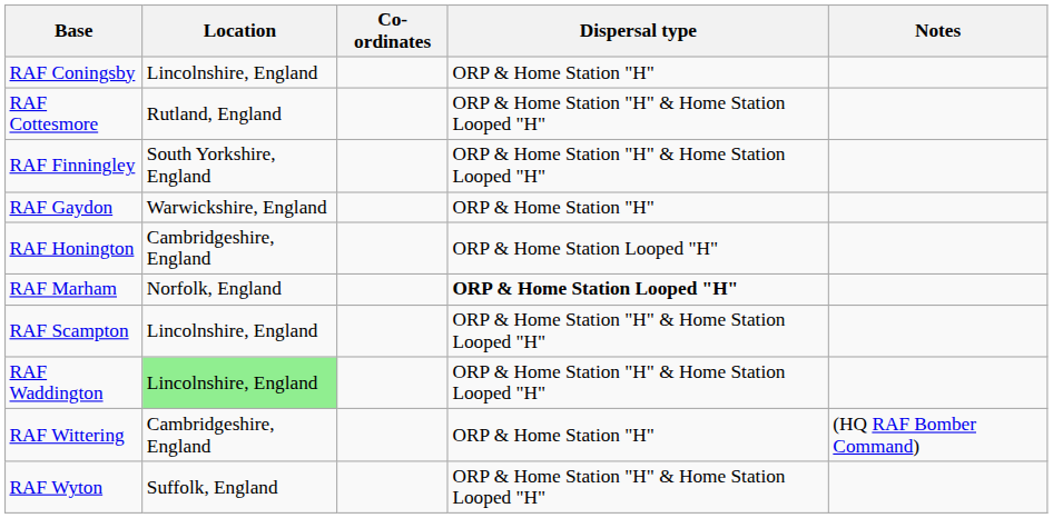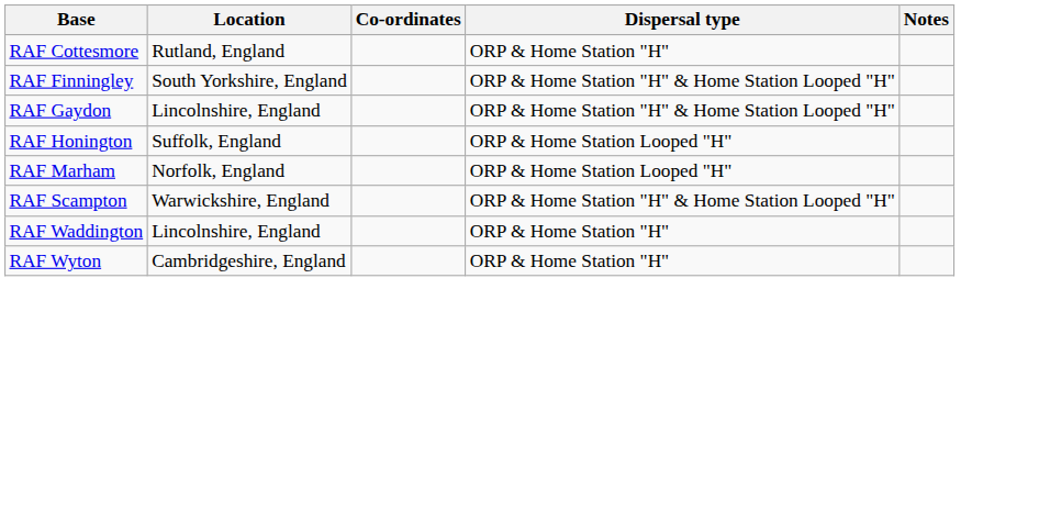 <table class="wikitable sortable">
 <tr>
 <th>Base</th>
 <th>Location</th>
 <th>Co-ordinates</th>
 <th>Dispersal type</th>
 <th>Notes</th>
 </tr>
 <tr>
-<td><a href='#'>RAF Coningsby</a></td>
-<td>Lincolnshire, England</td>
-<td></td>
-<td>ORP & Home Station "H"</td>
-<td></td>
-</tr>
-<tr>
 <td><a href='#'>RAF Cottesmore</a></td>
 <td>Rutland, England</td>
 <td></td>
-<td>ORP & Home Station "H" & Home Station Looped "H"</td>
+<td>ORP & Home Station "H"</td>
 <td></td>
 </tr>
 <tr>
 <td><a href='#'>RAF Finningley</a></td>
 <td>South Yorkshire, England</td>
 <td></td>
 <td>ORP & Home Station "H" & Home Station Looped "H"</td>
 <td></td>
 </tr>
 <tr>
 <td><a href='#'>RAF Gaydon</a></td>
-<td>Warwickshire, England</td>
+<td>Lincolnshire, England</td>
 <td></td>
-<td>ORP & Home Station "H"</td>
+<td>ORP & Home Station "H" & Home Station Looped "H"</td>
 <td></td>
 </tr>
 <tr>
 <td><a href='#'>RAF Honington</a></td>
-<td>Cambridgeshire, England</td>
+<td>Suffolk, England</td>
 <td></td>
 <td>ORP & Home Station Looped "H"</td>
 <td></td>
 </tr>
 <tr>
 <td><a href='#'>RAF Marham</a></td>
 <td>Norfolk, England</td>
 <td></td>
-<td><strong>ORP & Home Station Looped "H"</strong></td>
+<td>ORP & Home Station Looped "H"</td>
 <td></td>
 </tr>
 <tr>
 <td><a href='#'>RAF Scampton</a></td>
-<td>Lincolnshire, England</td>
+<td>Warwickshire, England</td>
 <td></td>
 <td>ORP & Home Station "H" & Home Station Looped "H"</td>
 <td></td>
 </tr>
 <tr>
 <td><a href='#'>RAF Waddington</a></td>
-<td style="background: lightgreen;">Lincolnshire, England</td>
+<td>Lincolnshire, England</td>
 <td></td>
-<td>ORP & Home Station "H" & Home Station Looped "H"</td>
+<td>ORP & Home Station "H"</td>
 <td></td>
 </tr>
 <tr>
-<td><a href='#'>RAF Wittering</a></td>
+<td><a href='#'>RAF Wyton</a></td>
 <td>Cambridgeshire, England</td>
 <td></td>
 <td>ORP & Home Station "H"</td>
-<td>(HQ <a href='#'>RAF Bomber Command</a>)</td>
-</tr>
-<tr>
-<td><a href='#'>RAF Wyton</a></td>
-<td>Suffolk, England</td>
-<td></td>
-<td>ORP & Home Station "H" & Home Station Looped "H"</td>
 <td></td>
 </tr>
 </table>
